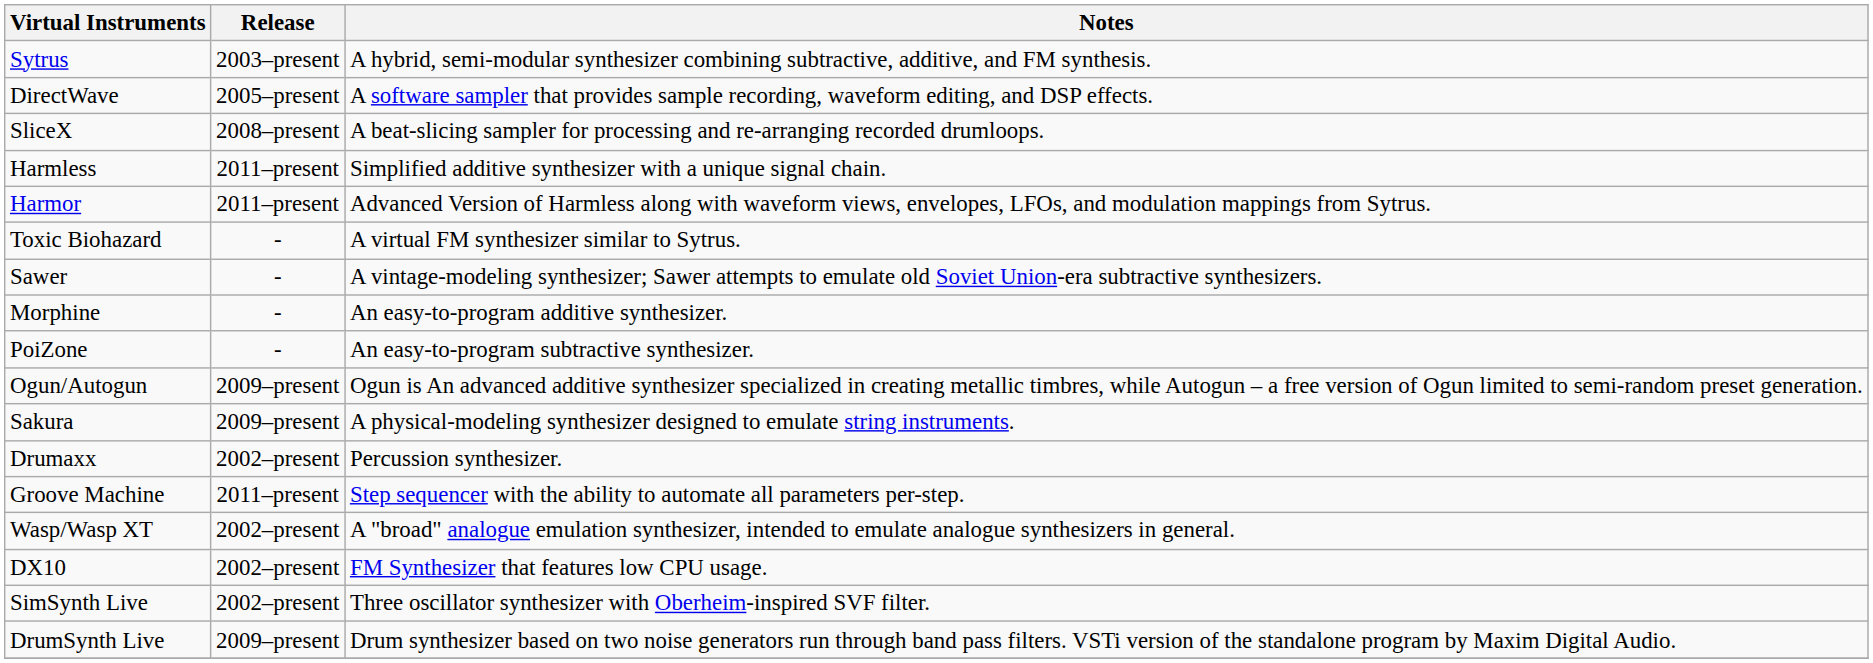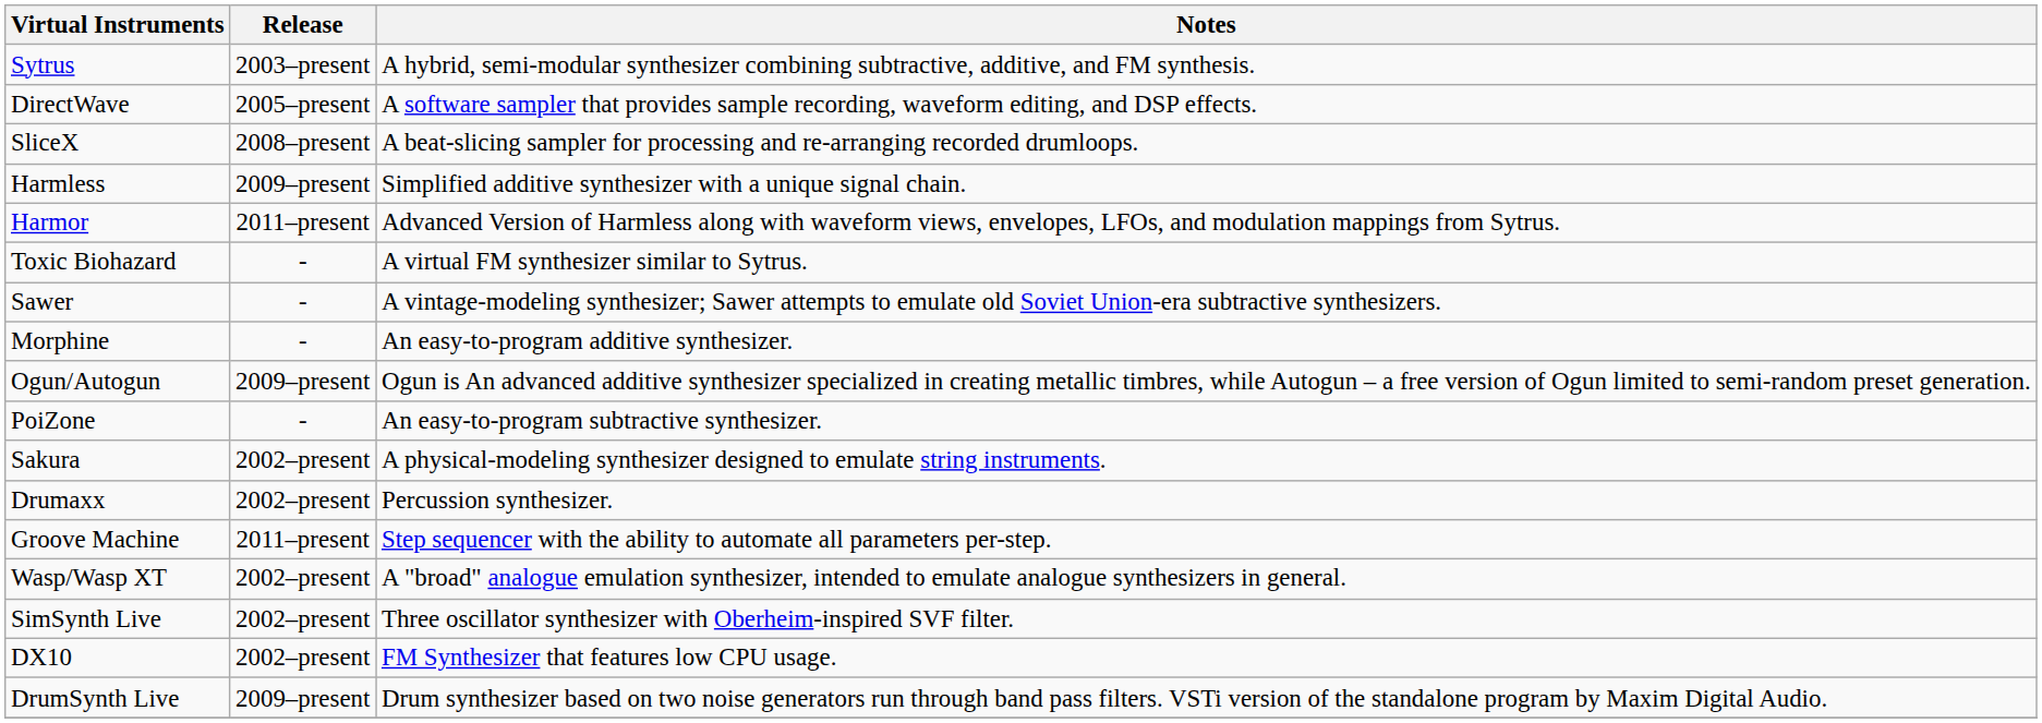 <table class="wikitable" style="margin:left;">
 <tr>
 <th>Virtual Instruments</th>
 <th>Release</th>
 <th>Notes</th>
 </tr>
 <tr>
 <td><a href='#'>Sytrus</a></td>
 <td style="text-align:center;">2003–present</td>
 <td>A hybrid, semi-modular synthesizer combining subtractive, additive, and FM synthesis.</td>
 </tr>
 <tr>
 <td>DirectWave</td>
 <td style="text-align:center;">2005–present</td>
 <td>A <a href='#'>software sampler</a> that provides sample recording, waveform editing, and DSP effects.</td>
 </tr>
 <tr>
 <td>SliceX</td>
 <td style="text-align:center;">2008–present</td>
 <td>A beat-slicing sampler for processing and re-arranging recorded drumloops.</td>
 </tr>
 <tr>
 <td>Harmless</td>
-<td style="text-align:center;">2011–present</td>
+<td style="text-align:center;">2009–present</td>
 <td>Simplified additive synthesizer with a unique signal chain.</td>
 </tr>
 <tr>
 <td><a href='#'>Harmor</a></td>
 <td style="text-align:center;">2011–present</td>
 <td>Advanced Version of Harmless along with waveform views, envelopes, LFOs, and modulation mappings from Sytrus.</td>
 </tr>
 <tr>
 <td>Toxic Biohazard</td>
 <td style="text-align:center;">-</td>
 <td>A virtual FM synthesizer similar to Sytrus.</td>
 </tr>
 <tr>
 <td>Sawer</td>
 <td style="text-align:center;">-</td>
 <td>A vintage-modeling synthesizer; Sawer attempts to emulate old <a href='#'>Soviet Union</a>-era subtractive synthesizers.</td>
 </tr>
 <tr>
 <td>Morphine</td>
 <td style="text-align:center;">-</td>
 <td>An easy-to-program additive synthesizer.</td>
 </tr>
 <tr>
+<td>Ogun/Autogun</td>
+<td style="text-align:center;">2009–present</td>
+<td>Ogun is An advanced additive synthesizer specialized in creating metallic timbres, while Autogun – a free version of Ogun limited to semi-random preset generation.</td>
+</tr>
+<tr>
 <td>PoiZone</td>
 <td style="text-align:center;">-</td>
 <td>An easy-to-program subtractive synthesizer.</td>
 </tr>
 <tr>
-<td>Ogun/Autogun</td>
-<td style="text-align:center;">2009–present</td>
-<td>Ogun is An advanced additive synthesizer specialized in creating metallic timbres, while Autogun – a free version of Ogun limited to semi-random preset generation.</td>
-</tr>
-<tr>
 <td>Sakura</td>
-<td style="text-align:center;">2009–present</td>
+<td style="text-align:center;">2002–present</td>
 <td>A physical-modeling synthesizer designed to emulate <a href='#'>string instruments</a>.</td>
 </tr>
 <tr>
 <td>Drumaxx</td>
 <td style="text-align:center;">2002–present</td>
 <td>Percussion synthesizer.</td>
 </tr>
 <tr>
 <td>Groove Machine</td>
 <td style="text-align:center;">2011–present</td>
 <td><a href='#'>Step sequencer</a> with the ability to automate all parameters per-step.</td>
 </tr>
 <tr>
 <td>Wasp/Wasp XT</td>
 <td style="text-align:center;">2002–present</td>
 <td>A "broad" <a href='#'>analogue</a> emulation synthesizer, intended to emulate analogue synthesizers in general.</td>
 </tr>
 <tr>
+<td>SimSynth Live</td>
+<td style="text-align:center;">2002–present</td>
+<td>Three oscillator synthesizer with <a href='#'>Oberheim</a>-inspired SVF filter.</td>
+</tr>
+<tr>
 <td>DX10</td>
 <td style="text-align:center;">2002–present</td>
 <td><a href='#'>FM Synthesizer</a> that features low CPU usage.</td>
-</tr>
-<tr>
-<td>SimSynth Live</td>
-<td style="text-align:center;">2002–present</td>
-<td>Three oscillator synthesizer with <a href='#'>Oberheim</a>-inspired SVF filter.</td>
 </tr>
 <tr>
 <td>DrumSynth Live</td>
 <td style="text-align:center;">2009–present</td>
 <td>Drum synthesizer based on two noise generators run through band pass filters.  VSTi version of the standalone program by Maxim Digital Audio.</td>
 </tr>
 <tr>
 </tr>
 </table>
